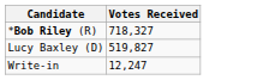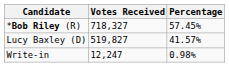 <table class="wikitable">
 <tr>
 <th>Candidate</th>
 <th>Votes Received</th>
+<th>Percentage</th>
 </tr>
 <tr>
 <td>*<strong>Bob Riley</strong> (R)</td>
 <td>718,327</td>
+<td>57.45%</td>
 </tr>
 <tr>
 <td>Lucy Baxley (D)</td>
 <td>519,827</td>
+<td>41.57%</td>
 </tr>
 <tr>
 <td>Write-in</td>
 <td>12,247</td>
+<td>0.98%</td>
 </tr>
 </table>
